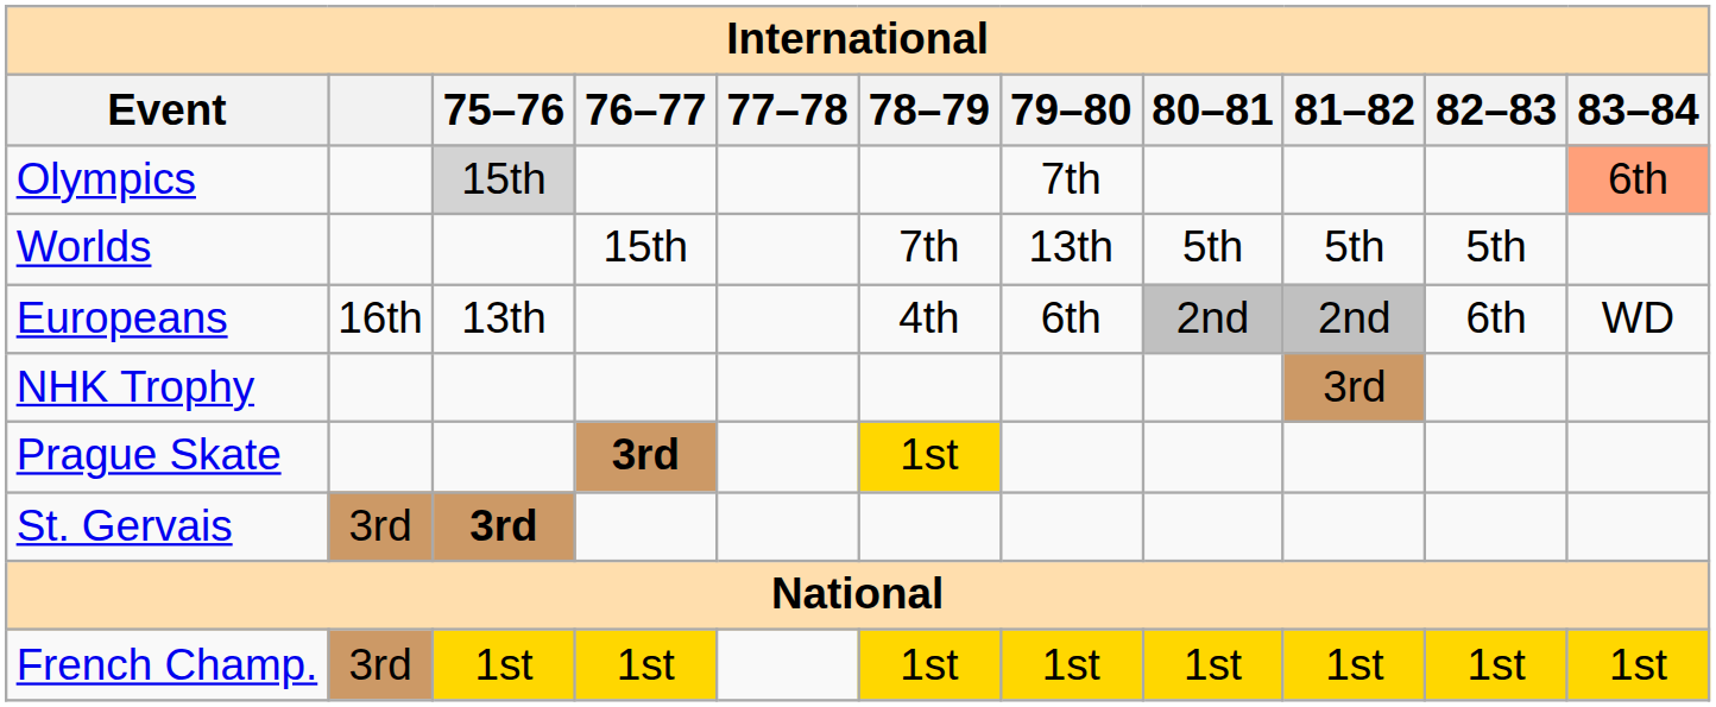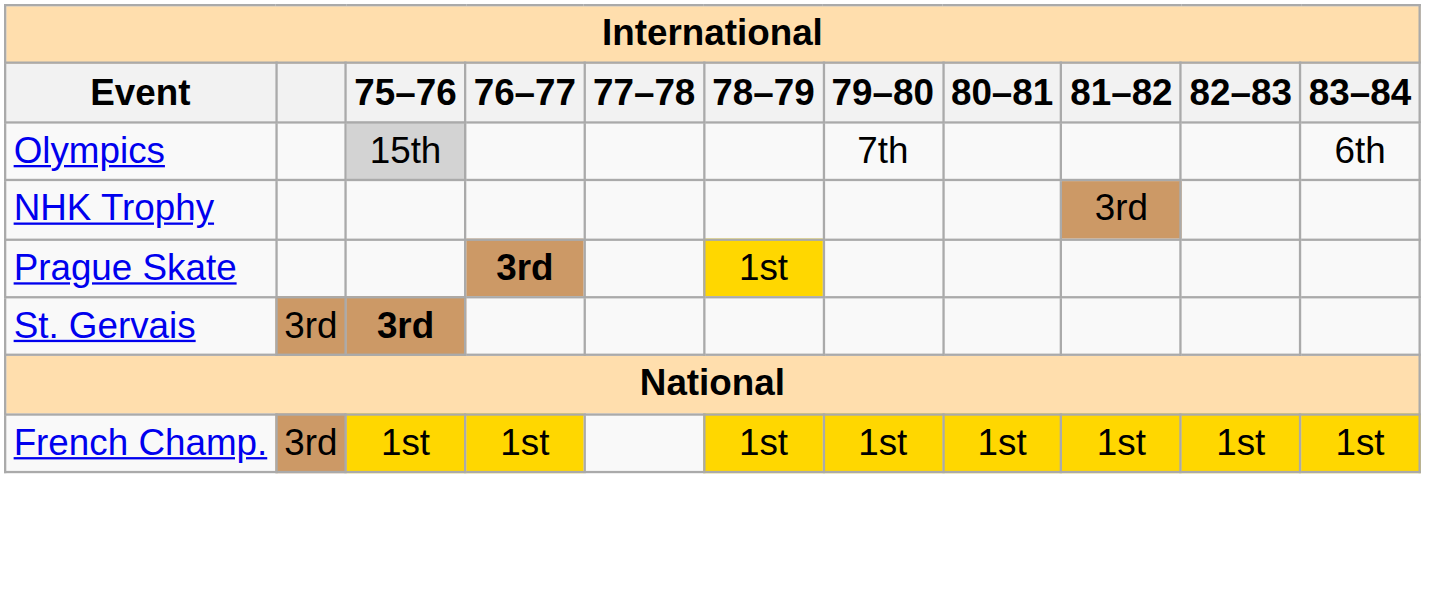 <table class="wikitable" style="text-align:center">
 <tr>
 <th style="background-color: #ffdead; " colspan=11 align=center>International</th>
 </tr>
 <tr>
 <th>Event</th>
 <th></th>
 <th>75–76</th>
 <th>76–77</th>
 <th>77–78</th>
 <th>78–79</th>
 <th>79–80</th>
 <th>80–81</th>
 <th>81–82</th>
 <th>82–83</th>
 <th>83–84</th>
 </tr>
 <tr>
 <td align=left><a href='#'>Olympics</a></td>
 <td></td>
 <td style="background: lightgrey;">15th</td>
 <td></td>
 <td></td>
 <td></td>
 <td>7th</td>
 <td></td>
 <td></td>
 <td></td>
-<td style="background: lightsalmon;">6th</td>
-</tr>
-<tr>
-<td align=left><a href='#'>Worlds</a></td>
-<td></td>
-<td></td>
-<td>15th</td>
-<td></td>
-<td>7th</td>
-<td>13th</td>
-<td>5th</td>
-<td>5th</td>
-<td>5th</td>
-<td></td>
-</tr>
-<tr>
-<td align=left><a href='#'>Europeans</a></td>
-<td>16th</td>
-<td>13th</td>
-<td></td>
-<td></td>
-<td>4th</td>
 <td>6th</td>
-<td bgcolor=silver>2nd</td>
-<td bgcolor=silver>2nd</td>
-<td>6th</td>
-<td>WD</td>
 </tr>
 <tr>
 <td align=left><a href='#'>NHK Trophy</a></td>
 <td></td>
 <td></td>
 <td></td>
 <td></td>
 <td></td>
 <td></td>
 <td></td>
 <td bgcolor=cc9966>3rd</td>
 <td></td>
 <td></td>
 </tr>
 <tr>
 <td align=left><a href='#'>Prague Skate</a></td>
 <td></td>
 <td></td>
 <td bgcolor=cc9966><strong>3rd</strong></td>
 <td></td>
 <td bgcolor=gold>1st</td>
 <td></td>
 <td></td>
 <td></td>
 <td></td>
 <td></td>
 </tr>
 <tr>
 <td align=left><a href='#'>St. Gervais</a></td>
 <td bgcolor=cc9966>3rd</td>
 <td bgcolor=cc9966><strong>3rd</strong></td>
 <td></td>
 <td></td>
 <td></td>
 <td></td>
 <td></td>
 <td></td>
 <td></td>
 <td></td>
 </tr>
 <tr>
 <th style="background-color: #ffdead; " colspan=11 align=center>National</th>
 </tr>
 <tr>
 <td align=left><a href='#'>French Champ.</a></td>
 <td bgcolor=cc9966>3rd</td>
 <td bgcolor=gold>1st</td>
 <td bgcolor=gold>1st</td>
 <td></td>
 <td bgcolor=gold>1st</td>
 <td bgcolor=gold>1st</td>
 <td bgcolor=gold>1st</td>
 <td bgcolor=gold>1st</td>
 <td bgcolor=gold>1st</td>
 <td bgcolor=gold>1st</td>
 </tr>
 </table>
